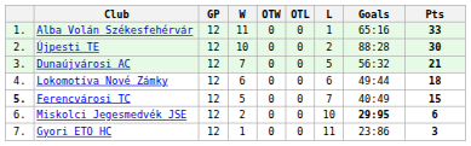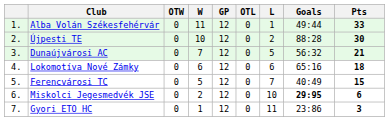 <table class="wikitable">
 <tr>
 <th width="30"></th>
 <th width="200">Club</th>
+<th width="30">OTW</th>
+<th width="30">W</th>
 <th width="30">GP</th>
-<th width="30">W</th>
-<th width="30">OTW</th>
 <th width="30">OTL</th>
 <th width="30">L</th>
 <th width="70">Goals</th>
 <th width="70">Pts</th>
 </tr>
 <tr bgcolor="#e6fae6" align="center">
 <td>1.</td>
 <td align="left"><a href='#'>Alba Volán Székesfehérvár</a></td>
+<td>0</td>
+<td>11</td>
 <td>12</td>
-<td>11</td>
-<td>0</td>
 <td>0</td>
 <td>1</td>
-<td>65:16</td>
+<td>49:44</td>
 <td><strong>33</strong></td>
 </tr>
 <tr bgcolor="#e6fae6" align="center">
 <td>2.</td>
 <td align="left"><a href='#'>Újpesti TE</a></td>
+<td>0</td>
+<td>10</td>
 <td>12</td>
-<td>10</td>
-<td>0</td>
 <td>0</td>
 <td>2</td>
 <td>88:28</td>
 <td><strong>30</strong></td>
 </tr>
 <tr bgcolor="#e6fae6" align="center">
 <td>3.</td>
 <td align="left"><a href='#'>Dunaújvárosi AC</a></td>
+<td>0</td>
+<td>7</td>
 <td>12</td>
-<td>7</td>
-<td>0</td>
 <td>0</td>
 <td>5</td>
 <td>56:32</td>
 <td><strong>21</strong></td>
 </tr>
 <tr bgcolor="#FFFFFF" align="center">
 <td>4.</td>
 <td align="left"><a href='#'>Lokomotíva Nové Zámky</a></td>
-<td>12</td>
-<td>6</td>
-<td>0</td>
 <td>0</td>
 <td>6</td>
-<td>49:44</td>
+<td>12</td>
+<td>0</td>
+<td>6</td>
+<td>65:16</td>
 <td><strong>18</strong></td>
 </tr>
 <tr bgcolor="#FFFFFF" align="center">
-<td><strong>5.</strong></td>
+<td>5.</td>
 <td align="left"><a href='#'>Ferencvárosi TC</a></td>
+<td>0</td>
+<td>5</td>
 <td>12</td>
-<td>5</td>
-<td>0</td>
 <td>0</td>
 <td>7</td>
 <td>40:49</td>
 <td><strong>15</strong></td>
 </tr>
 <tr bgcolor="#FFFFFF" align="center">
 <td>6.</td>
 <td align="left"><a href='#'>Miskolci Jegesmedvék JSE</a></td>
+<td>0</td>
+<td>2</td>
 <td>12</td>
-<td>2</td>
-<td>0</td>
 <td>0</td>
 <td>10</td>
 <td><strong>29:95</strong></td>
 <td><strong>6</strong></td>
 </tr>
 <tr bgcolor="#FFFFFF" align="center">
 <td>7.</td>
 <td align="left"><a href='#'>Gyori ETO HC</a></td>
+<td>0</td>
+<td>1</td>
 <td>12</td>
-<td>1</td>
-<td>0</td>
 <td>0</td>
 <td>11</td>
 <td>23:86</td>
 <td><strong>3</strong></td>
 </tr>
 </table>
